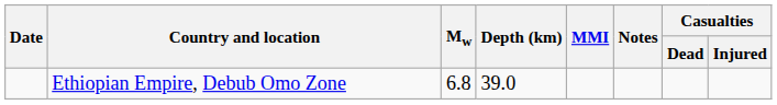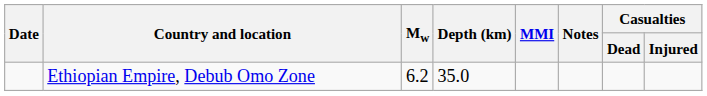 <table class="wikitable sortable sort-under" style="border:1px black; margin-left:1em;">
 <tr>
 <th rowspan="2"><small>Date</small></th>
 <th rowspan="2" style="width: 310px"><small>Country and location</small></th>
 <th rowspan="2"><small>M<sub>w</sub></small></th>
 <th rowspan="2"><small>Depth (km)</small></th>
 <th rowspan="2"><small><a href='#'>MMI</a></small></th>
 <th rowspan="2" class="unsortable"><small>Notes</small></th>
 <th colspan="2"><small>Casualties</small></th>
 </tr>
 <tr>
 <th><small>Dead</small></th>
 <th><small>Injured</small></th>
 </tr>
 <tr>
 <td></td>
 <td> <a href='#'>Ethiopian Empire</a>, <a href='#'>Debub Omo Zone</a></td>
-<td>6.8</td>
-<td>39.0</td>
+<td>6.2</td>
+<td>35.0</td>
 <td></td>
 <td></td>
 <td></td>
 <td></td>
 </tr>
 </table>
